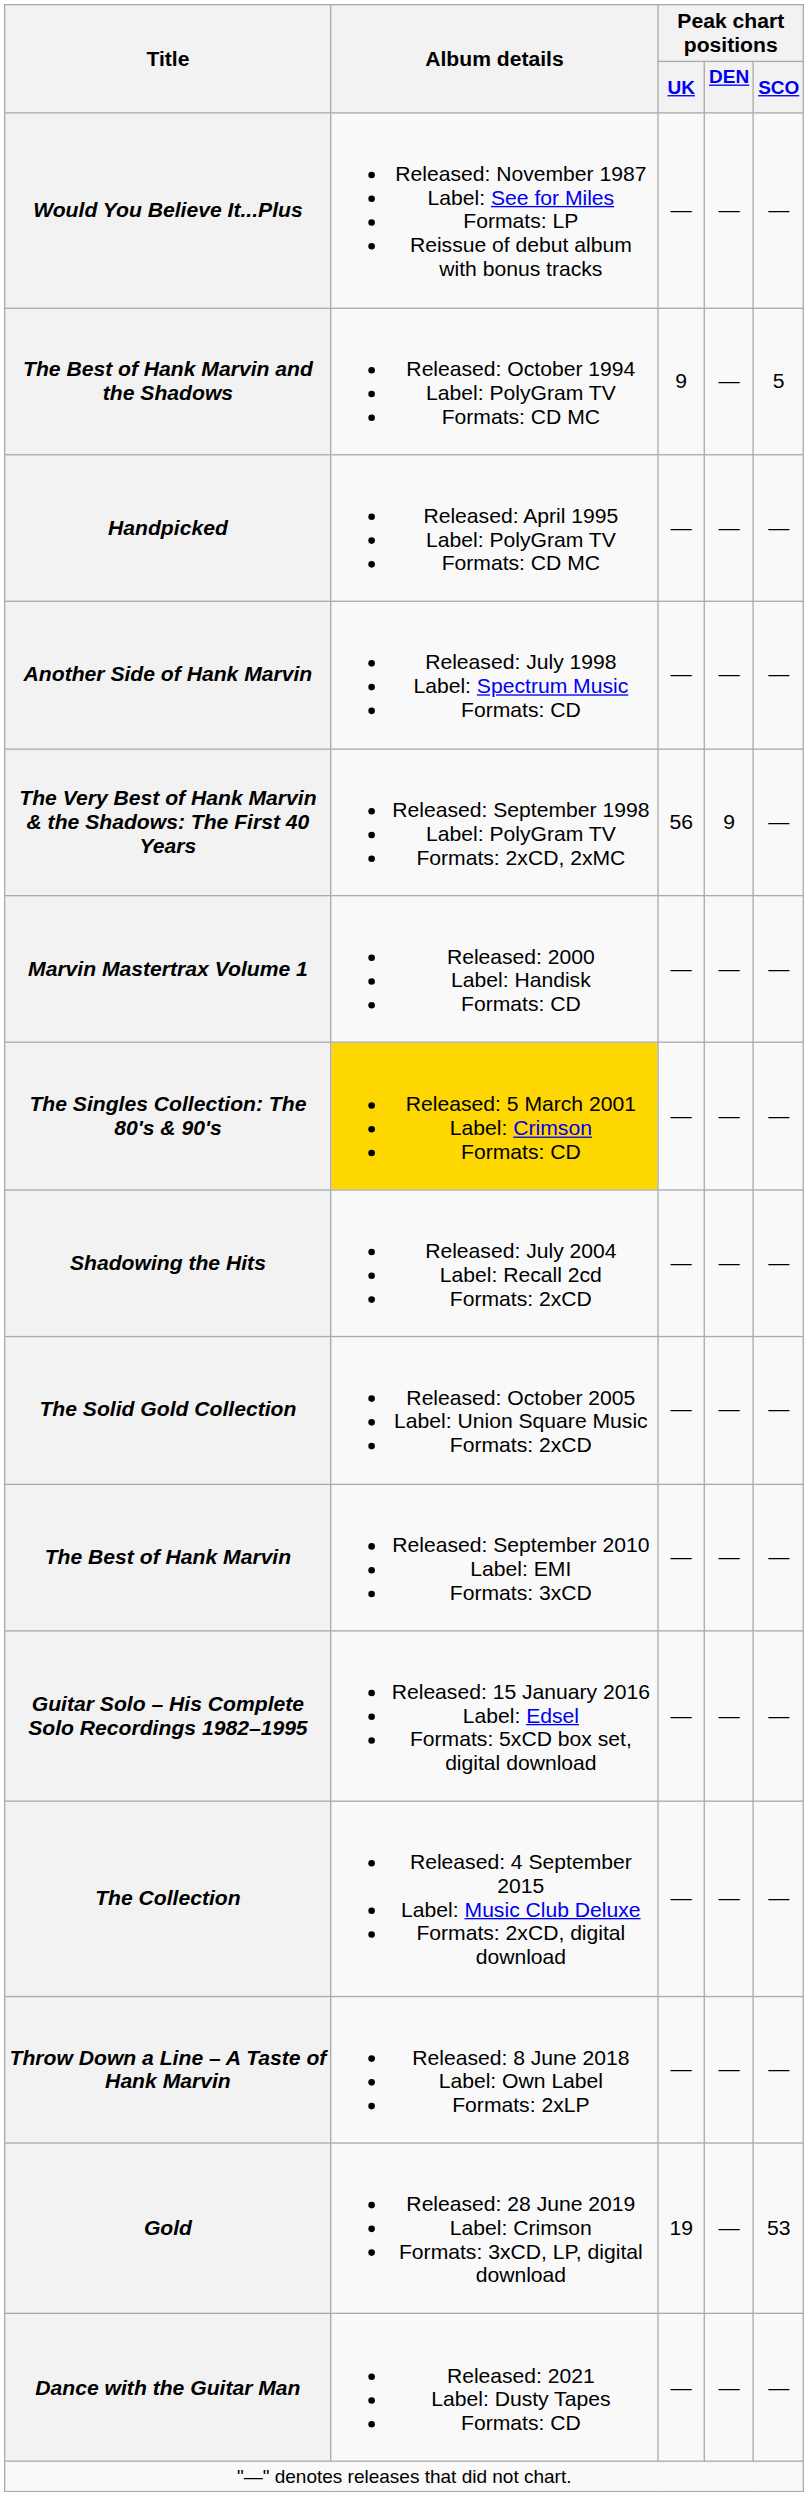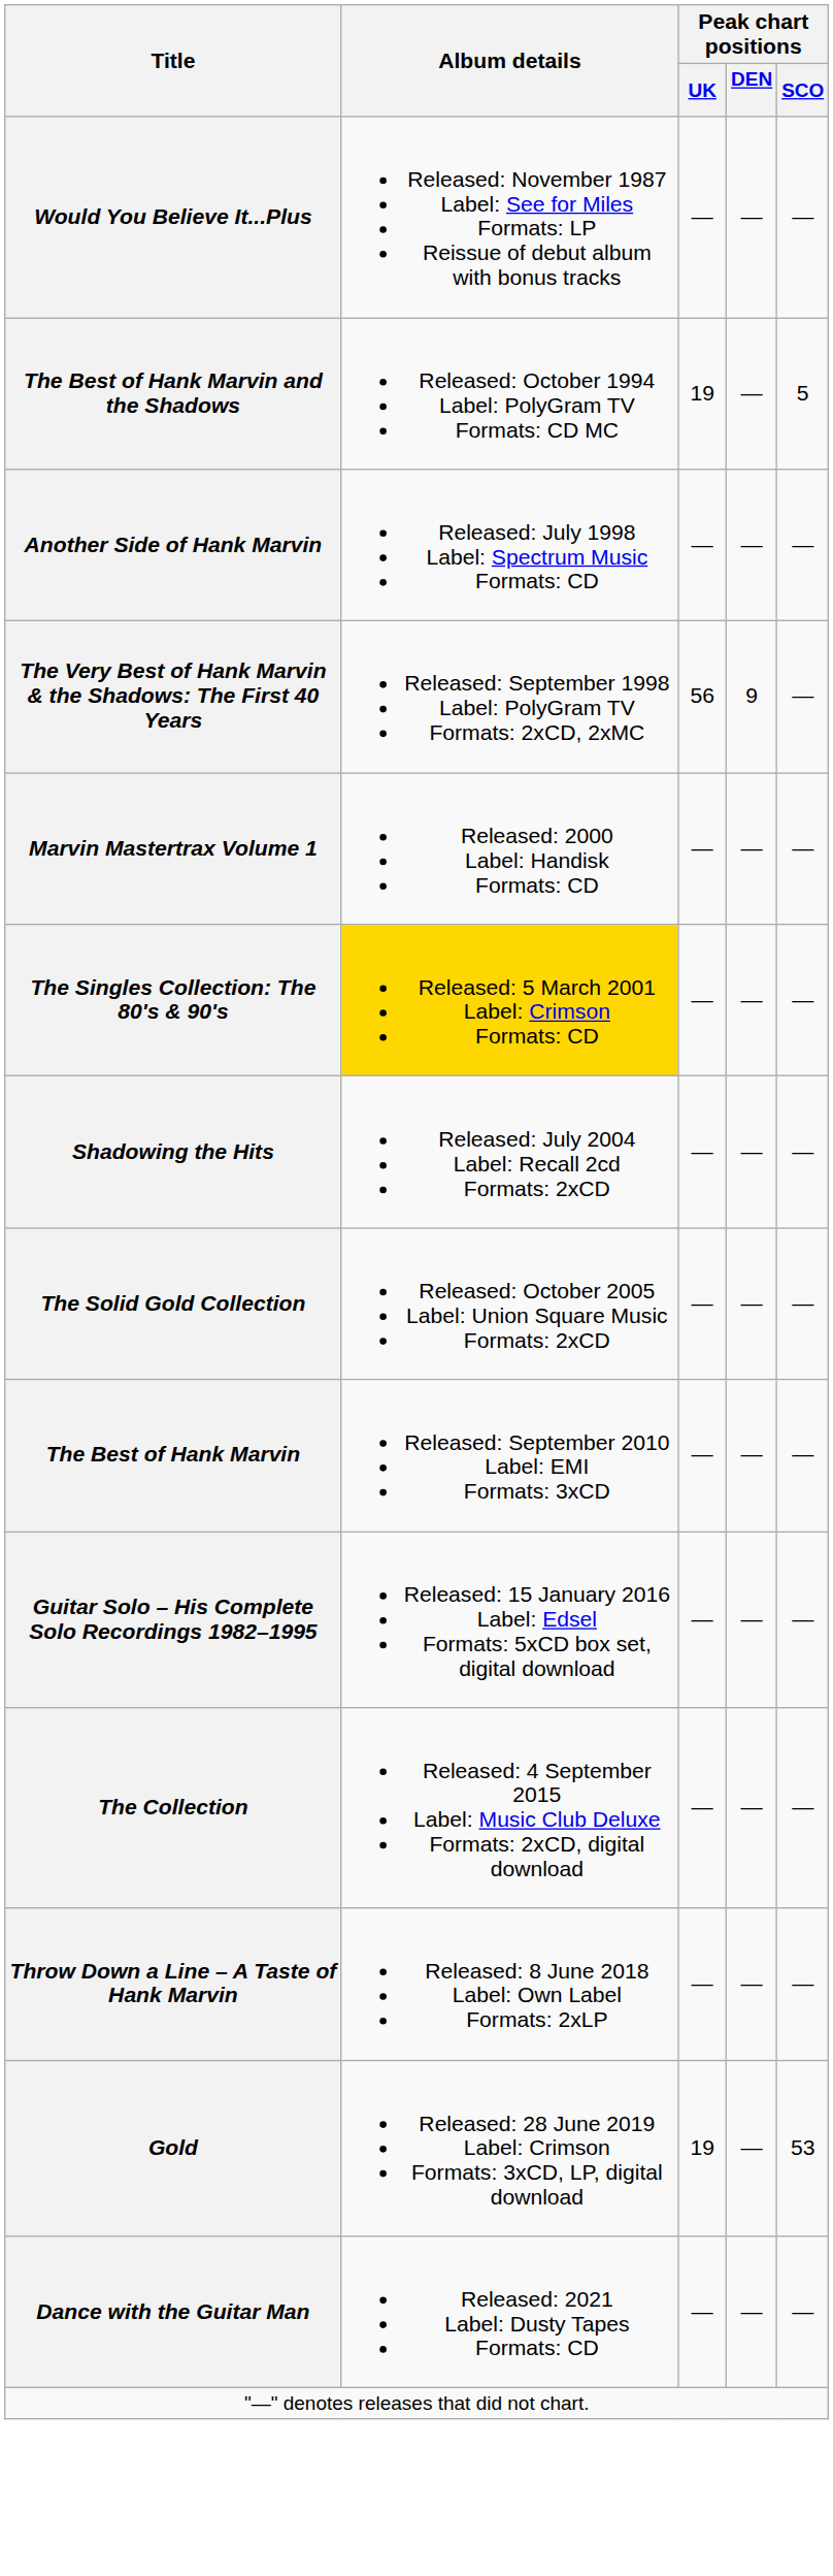 <table class="wikitable plainrowheaders" style="text-align:center;">
 <tr>
 <th rowspan="2" scope="col" style="width:15em;">Title</th>
 <th rowspan="2" scope="col" style="width:15em;">Album details</th>
 <th colspan="3">Peak chart positions</th>
 </tr>
 <tr>
 <th scope="col" style="width:2em;font-size:90%;"><a href='#'>UK</a><br></th>
 <th scope="col" style="width:2em;font-size:90%;"><a href='#'>DEN</a><br><br></th>
 <th scope="col" style="width:2em;font-size:90%;"><a href='#'>SCO</a><br></th>
 </tr>
 <tr>
 <th scope="row"><em>Would You Believe It...Plus</em></th>
 <td><br><ul><li>Released: November 1987</li><li>Label: <a href='#'>See for Miles</a></li><li>Formats: LP</li><li>Reissue of debut album with bonus tracks</li></ul></td>
 <td>—</td>
 <td>—</td>
 <td>—</td>
 </tr>
 <tr>
 <th scope="row"><em>The Best of Hank Marvin and the Shadows</em></th>
 <td><br><ul><li>Released: October 1994</li><li>Label: PolyGram TV</li><li>Formats: CD MC</li></ul></td>
-<td>9</td>
+<td>19</td>
 <td>—</td>
 <td>5</td>
-</tr>
-<tr>
-<th scope="row"><em>Handpicked</em></th>
-<td><br><ul><li>Released: April 1995</li><li>Label: PolyGram TV</li><li>Formats: CD MC</li></ul></td>
-<td>—</td>
-<td>—</td>
-<td>—</td>
 </tr>
 <tr>
 <th scope="row"><em>Another Side of Hank Marvin</em></th>
 <td><br><ul><li>Released: July 1998</li><li>Label: <a href='#'>Spectrum Music</a></li><li>Formats: CD</li></ul></td>
 <td>—</td>
 <td>—</td>
 <td>—</td>
 </tr>
 <tr>
 <th scope="row"><em>The Very Best of Hank Marvin & the Shadows: The First 40 Years</em></th>
 <td><br><ul><li>Released: September 1998</li><li>Label: PolyGram TV</li><li>Formats: 2xCD, 2xMC</li></ul></td>
 <td>56</td>
 <td>9</td>
 <td>—</td>
 </tr>
 <tr>
 <th scope="row"><em>Marvin Mastertrax Volume 1</em></th>
 <td><br><ul><li>Released: 2000</li><li>Label: Handisk</li><li>Formats: CD</li></ul></td>
 <td>—</td>
 <td>—</td>
 <td>—</td>
 </tr>
 <tr>
 <th scope="row"><em>The Singles Collection: The 80's & 90's</em></th>
 <td style="background: gold;"><br><ul><li>Released: 5 March 2001</li><li>Label: <a href='#'>Crimson</a></li><li>Formats: CD</li></ul></td>
 <td>—</td>
 <td>—</td>
 <td>—</td>
 </tr>
 <tr>
 <th scope="row"><em>Shadowing the Hits</em></th>
 <td><br><ul><li>Released: July 2004</li><li>Label: Recall 2cd</li><li>Formats: 2xCD</li></ul></td>
 <td>—</td>
 <td>—</td>
 <td>—</td>
 </tr>
 <tr>
 <th scope="row"><em>The Solid Gold Collection</em></th>
 <td><br><ul><li>Released: October 2005</li><li>Label: Union Square Music</li><li>Formats: 2xCD</li></ul></td>
 <td>—</td>
 <td>—</td>
 <td>—</td>
 </tr>
 <tr>
 <th scope="row"><em>The Best of Hank Marvin</em></th>
 <td><br><ul><li>Released: September 2010</li><li>Label: EMI</li><li>Formats: 3xCD</li></ul></td>
 <td>—</td>
 <td>—</td>
 <td>—</td>
 </tr>
 <tr>
 <th scope="row"><em>Guitar Solo – His Complete Solo Recordings 1982–1995</em></th>
 <td><br><ul><li>Released: 15 January 2016</li><li>Label: <a href='#'>Edsel</a></li><li>Formats: 5xCD box set, digital download</li></ul></td>
 <td>—</td>
 <td>—</td>
 <td>—</td>
 </tr>
 <tr>
 <th scope="row"><em>The Collection</em></th>
 <td><br><ul><li>Released: 4 September 2015</li><li>Label: <a href='#'>Music Club Deluxe</a></li><li>Formats: 2xCD, digital download</li></ul></td>
 <td>—</td>
 <td>—</td>
 <td>—</td>
 </tr>
 <tr>
 <th scope="row"><em>Throw Down a Line – A Taste of Hank Marvin</em></th>
 <td><br><ul><li>Released: 8 June 2018</li><li>Label: Own Label</li><li>Formats: 2xLP</li></ul></td>
 <td>—</td>
 <td>—</td>
 <td>—</td>
 </tr>
 <tr>
 <th scope="row"><em>Gold</em></th>
 <td><br><ul><li>Released: 28 June 2019</li><li>Label: Crimson</li><li>Formats: 3xCD, LP, digital download</li></ul></td>
 <td>19</td>
 <td>—</td>
 <td>53</td>
 </tr>
 <tr>
 <th scope="row"><em>Dance with the Guitar Man</em></th>
 <td><br><ul><li>Released: 2021</li><li>Label: Dusty Tapes</li><li>Formats: CD</li></ul></td>
 <td>—</td>
 <td>—</td>
 <td>—</td>
 </tr>
 <tr>
 <td colspan="5" style="font-size:90%">"—" denotes releases that did not chart.</td>
 </tr>
 </table>
